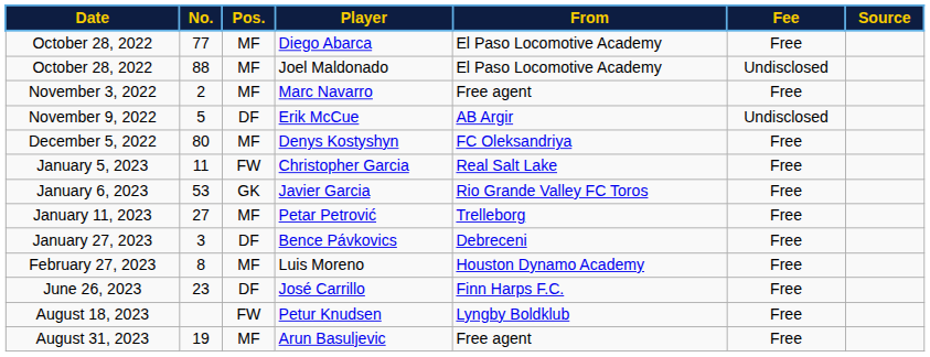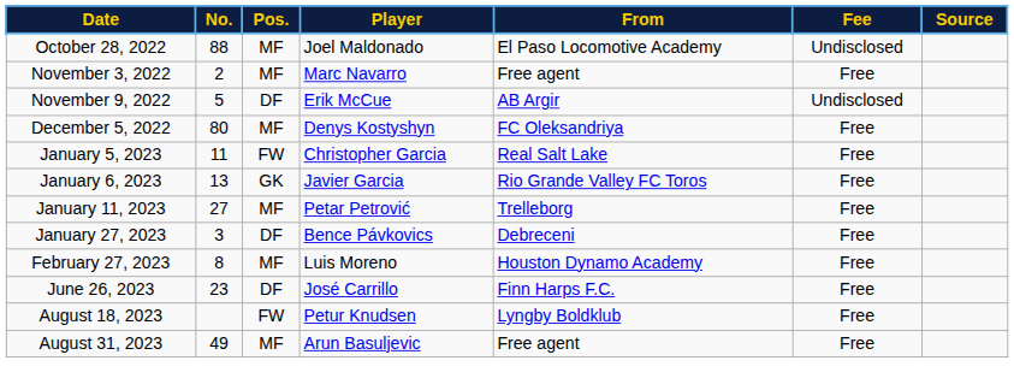 <table class="wikitable plainrowheaders sortable" sortable" style="text-align:center;width:75%;">
 <tr>
 <th style="background:#0D1D41; color:#F8CC00; border:2px solid #5FAFE4;" scope="col">Date</th>
 <th style="background:#0D1D41; color:#F8CC00; border:2px solid #5FAFE4;" scope="col">No.</th>
 <th style="background:#0D1D41; color:#F8CC00; border:2px solid #5FAFE4;" scope="col">Pos.</th>
 <th style="background:#0D1D41; color:#F8CC00; border:2px solid #5FAFE4;" scope="col">Player</th>
 <th style="background:#0D1D41; color:#F8CC00; border:2px solid #5FAFE4;" scope="col">From</th>
 <th style="background:#0D1D41; color:#F8CC00; border:2px solid #5FAFE4;" scope="col">Fee</th>
 <th style="background:#0D1D41; color:#F8CC00; border:2px solid #5FAFE4;" scope="col">Source</th>
-</tr>
-<tr>
-<td>October 28, 2022</td>
-<td>77</td>
-<td>MF</td>
-<td align=left> <a href='#'>Diego Abarca</a></td>
-<td align=left> El Paso Locomotive Academy</td>
-<td>Free</td>
-<td></td>
 </tr>
 <tr>
 <td>October 28, 2022</td>
 <td>88</td>
 <td>MF</td>
 <td align=left> Joel Maldonado</td>
 <td align=left> El Paso Locomotive Academy</td>
 <td>Undisclosed</td>
 <td></td>
 </tr>
 <tr>
 <td>November 3, 2022</td>
 <td>2</td>
 <td>MF</td>
 <td align=left> <a href='#'>Marc Navarro</a></td>
 <td align=left>Free agent</td>
 <td>Free</td>
 <td></td>
 </tr>
 <tr>
 <td>November 9, 2022</td>
 <td>5</td>
 <td>DF</td>
 <td align=left> <a href='#'>Erik McCue</a></td>
 <td align=left> <a href='#'>AB Argir</a></td>
 <td>Undisclosed</td>
 <td></td>
 </tr>
 <tr>
 <td>December 5, 2022</td>
 <td>80</td>
 <td>MF</td>
 <td align=left> <a href='#'>Denys Kostyshyn</a></td>
 <td align=left> <a href='#'>FC Oleksandriya</a></td>
 <td>Free</td>
 <td></td>
 </tr>
 <tr>
 <td>January 5, 2023</td>
 <td>11</td>
 <td>FW</td>
 <td align=left> <a href='#'>Christopher Garcia</a></td>
 <td align=left> <a href='#'>Real Salt Lake</a></td>
 <td>Free</td>
 <td></td>
 </tr>
 <tr>
 <td>January 6, 2023</td>
-<td>53</td>
+<td>13</td>
 <td>GK</td>
 <td align=left> <a href='#'>Javier Garcia</a></td>
 <td align=left> <a href='#'>Rio Grande Valley FC Toros</a></td>
 <td>Free</td>
 <td></td>
 </tr>
 <tr>
 <td>January 11, 2023</td>
 <td>27</td>
 <td>MF</td>
 <td align=left> <a href='#'>Petar Petrović</a></td>
 <td align=left> <a href='#'>Trelleborg</a></td>
 <td>Free</td>
 <td></td>
 </tr>
 <tr>
 <td>January 27, 2023</td>
 <td>3</td>
 <td>DF</td>
 <td align=left> <a href='#'>Bence Pávkovics</a></td>
 <td align=left> <a href='#'>Debreceni</a></td>
 <td>Free</td>
 <td></td>
 </tr>
 <tr>
 <td>February 27, 2023</td>
 <td>8</td>
 <td>MF</td>
 <td align=left> Luis Moreno</td>
 <td align=left> <a href='#'>Houston Dynamo Academy</a></td>
 <td>Free</td>
 <td></td>
 </tr>
 <tr>
 <td>June 26, 2023</td>
 <td>23</td>
 <td>DF</td>
 <td align=left> <a href='#'>José Carrillo</a></td>
 <td align=left> <a href='#'>Finn Harps F.C.</a></td>
 <td>Free</td>
 <td></td>
 </tr>
 <tr>
 <td>August 18, 2023</td>
 <td></td>
 <td>FW</td>
 <td align=left> <a href='#'>Petur Knudsen</a></td>
 <td align=left> <a href='#'>Lyngby Boldklub</a></td>
 <td>Free</td>
 <td></td>
 </tr>
 <tr>
 <td>August 31, 2023</td>
-<td>19</td>
+<td>49</td>
 <td>MF</td>
 <td align=left> <a href='#'>Arun Basuljevic</a></td>
 <td align=left>Free agent</td>
 <td>Free</td>
 <td></td>
 </tr>
 </table>
